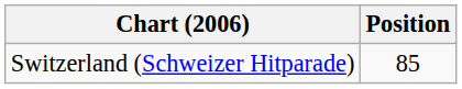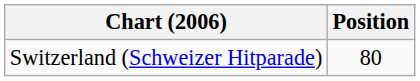 <table class="wikitable">
 <tr>
 <th>Chart (2006)</th>
 <th>Position</th>
 </tr>
 <tr>
 <td>Switzerland (<a href='#'>Schweizer Hitparade</a>)</td>
-<td align="center">85</td>
+<td align="center">80</td>
 </tr>
 </table>
